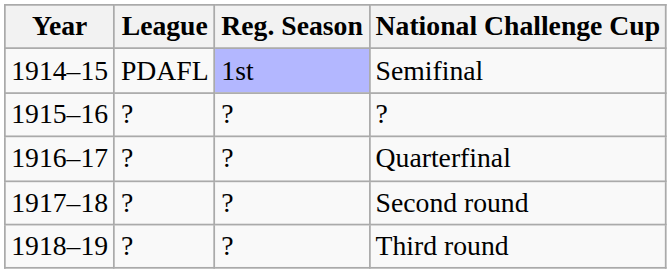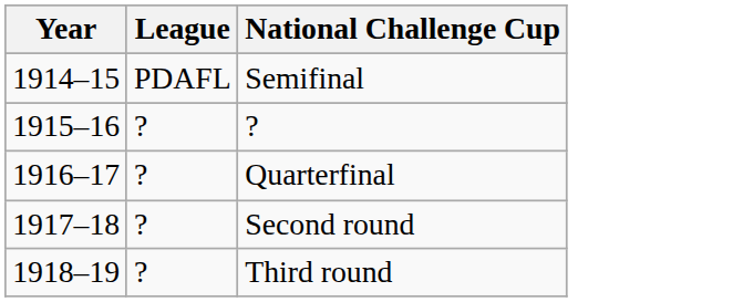 <table class="wikitable">
 <tr>
 <th>Year</th>
 <th>League</th>
-<th>Reg. Season</th>
 <th>National Challenge Cup</th>
 </tr>
 <tr>
 <td>1914–15</td>
 <td>PDAFL</td>
-<td bgcolor="B3B7FF">1st</td>
 <td>Semifinal</td>
 </tr>
 <tr>
 <td>1915–16</td>
 <td>?</td>
 <td>?</td>
-<td>?</td>
 </tr>
 <tr>
 <td>1916–17</td>
-<td>?</td>
 <td>?</td>
 <td>Quarterfinal</td>
 </tr>
 <tr>
 <td>1917–18</td>
 <td>?</td>
-<td>?</td>
 <td>Second round</td>
 </tr>
 <tr>
 <td>1918–19</td>
 <td>?</td>
-<td>?</td>
 <td>Third round</td>
 </tr>
 </table>
